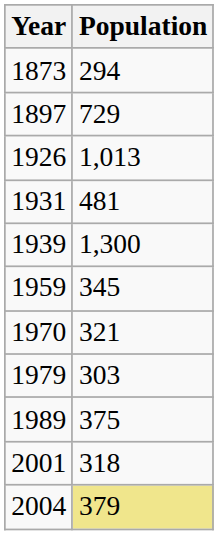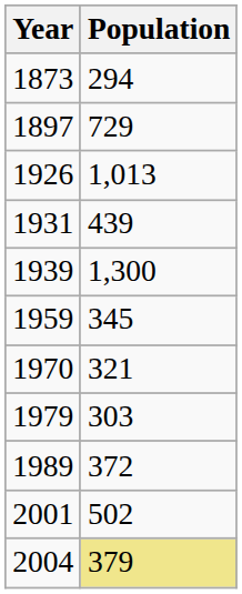 <table class="wikitable">
 <tr>
 <th>Year</th>
 <th>Population</th>
 </tr>
 <tr>
 <td>1873</td>
 <td>294</td>
 </tr>
 <tr>
 <td>1897</td>
 <td>729</td>
 </tr>
 <tr>
 <td>1926</td>
 <td>1,013</td>
 </tr>
 <tr>
 <td>1931</td>
-<td>481</td>
+<td>439</td>
 </tr>
 <tr>
 <td>1939</td>
 <td>1,300</td>
 </tr>
 <tr>
 <td>1959</td>
 <td>345</td>
 </tr>
 <tr>
 <td>1970</td>
 <td>321</td>
 </tr>
 <tr>
 <td>1979</td>
 <td>303</td>
 </tr>
 <tr>
 <td>1989</td>
-<td>375</td>
+<td>372</td>
 </tr>
 <tr>
 <td>2001</td>
-<td>318</td>
+<td>502</td>
 </tr>
 <tr>
 <td>2004</td>
 <td style="background: khaki;">379</td>
 </tr>
 </table>
